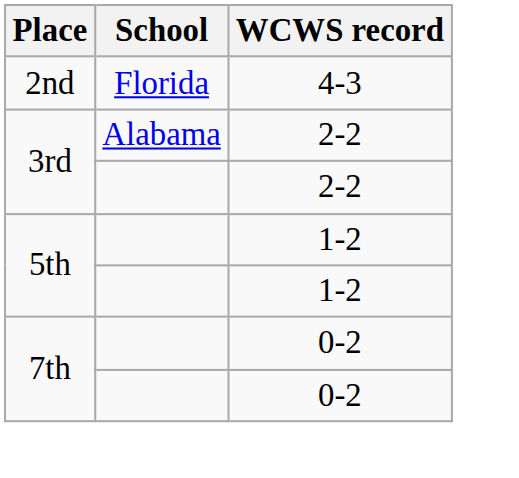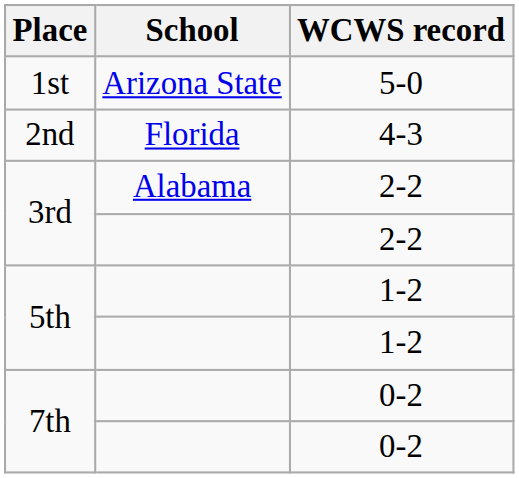 <table class="wikitable">
 <tr>
 <th>Place</th>
 <th>School</th>
 <th>WCWS record</th>
+</tr>
+<tr>
+<td align="center">1st</td>
+<td align="center"><a href='#'>Arizona State</a></td>
+<td align="center">5-0</td>
 </tr>
 <tr>
 <td align="center">2nd</td>
 <td align="center"><a href='#'>Florida</a></td>
 <td align="center">4-3</td>
 </tr>
 <tr>
 <td rowspan="2" align=center>3rd</td>
 <td align="center"><a href='#'>Alabama</a></td>
 <td align="center">2-2</td>
 </tr>
 <tr>
 <td align="center"></td>
 <td align="center">2-2</td>
 </tr>
 <tr>
 <td rowspan="2" align=center>5th</td>
 <td align="center"></td>
 <td align="center">1-2</td>
 </tr>
 <tr>
 <td align="center"></td>
 <td align="center">1-2</td>
 </tr>
 <tr>
 <td rowspan="2" align=center>7th</td>
 <td align="center"></td>
 <td align="center">0-2</td>
 </tr>
 <tr>
 <td align="center"></td>
 <td align="center">0-2</td>
 </tr>
 </table>
